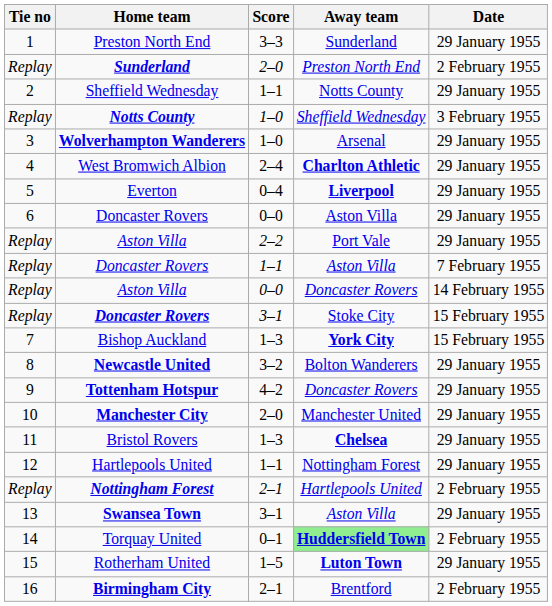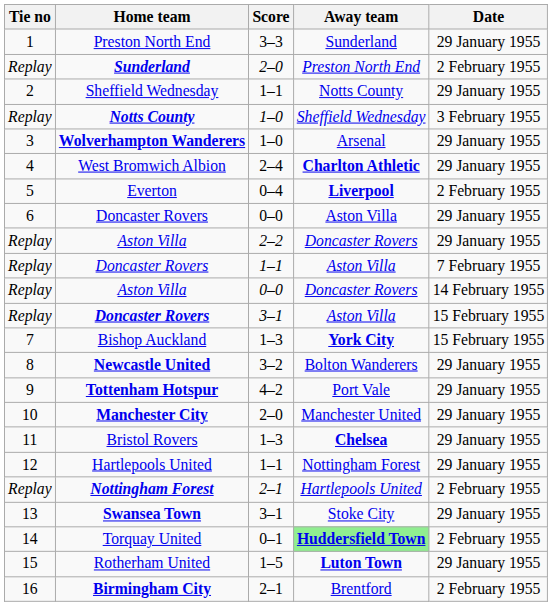 <table class="wikitable" style="text-align: center">
 <tr>
 <th>Tie no</th>
 <th>Home team</th>
 <th>Score</th>
 <th>Away team</th>
 <th>Date</th>
 </tr>
 <tr>
 <td>1</td>
 <td><a href='#'>Preston North End</a></td>
 <td>3–3</td>
 <td><a href='#'>Sunderland</a></td>
 <td>29 January 1955</td>
 </tr>
 <tr>
 <td><em>Replay</em></td>
 <td><strong><em><a href='#'>Sunderland</a></em></strong></td>
 <td><em>2–0</em></td>
 <td><em><a href='#'>Preston North End</a></em></td>
 <td>2 February 1955</td>
 </tr>
 <tr>
 <td>2</td>
 <td><a href='#'>Sheffield Wednesday</a></td>
 <td>1–1</td>
 <td><a href='#'>Notts County</a></td>
 <td>29 January 1955</td>
 </tr>
 <tr>
 <td><em>Replay</em></td>
 <td><strong><em><a href='#'>Notts County</a></em></strong></td>
 <td><em>1–0</em></td>
 <td><em><a href='#'>Sheffield Wednesday</a></em></td>
 <td>3 February 1955</td>
 </tr>
 <tr>
 <td>3</td>
 <td><strong><a href='#'>Wolverhampton Wanderers</a></strong></td>
 <td>1–0</td>
 <td><a href='#'>Arsenal</a></td>
 <td>29 January 1955</td>
 </tr>
 <tr>
 <td>4</td>
 <td><a href='#'>West Bromwich Albion</a></td>
 <td>2–4</td>
 <td><strong><a href='#'>Charlton Athletic</a></strong></td>
 <td>29 January 1955</td>
 </tr>
 <tr>
 <td>5</td>
 <td><a href='#'>Everton</a></td>
 <td>0–4</td>
 <td><strong><a href='#'>Liverpool</a></strong></td>
-<td>29 January 1955</td>
+<td>2 February 1955</td>
 </tr>
 <tr>
 <td>6</td>
 <td><a href='#'>Doncaster Rovers</a></td>
 <td>0–0</td>
 <td><a href='#'>Aston Villa</a></td>
 <td>29 January 1955</td>
 </tr>
 <tr>
 <td><em>Replay</em></td>
 <td><em><a href='#'>Aston Villa</a></em></td>
 <td><em>2–2</em></td>
-<td><a href='#'>Port Vale</a></td>
+<td><em><a href='#'>Doncaster Rovers</a></em></td>
 <td>29 January 1955</td>
 </tr>
 <tr>
 <td><em>Replay</em></td>
 <td><em><a href='#'>Doncaster Rovers</a></em></td>
 <td><em>1–1</em></td>
 <td><em><a href='#'>Aston Villa</a></em></td>
 <td>7 February 1955</td>
 </tr>
 <tr>
 <td><em>Replay</em></td>
 <td><em><a href='#'>Aston Villa</a></em></td>
 <td><em>0–0</em></td>
 <td><em><a href='#'>Doncaster Rovers</a></em></td>
 <td>14 February 1955</td>
 </tr>
 <tr>
 <td><em>Replay</em></td>
 <td><strong><em><a href='#'>Doncaster Rovers</a></em></strong></td>
 <td><em>3–1</em></td>
-<td><a href='#'>Stoke City</a></td>
+<td><em><a href='#'>Aston Villa</a></em></td>
 <td>15 February 1955</td>
 </tr>
 <tr>
 <td>7</td>
 <td><a href='#'>Bishop Auckland</a></td>
 <td>1–3</td>
 <td><strong><a href='#'>York City</a></strong></td>
 <td>15 February 1955</td>
 </tr>
 <tr>
 <td>8</td>
 <td><strong><a href='#'>Newcastle United</a></strong></td>
 <td>3–2</td>
 <td><a href='#'>Bolton Wanderers</a></td>
 <td>29 January 1955</td>
 </tr>
 <tr>
 <td>9</td>
 <td><strong><a href='#'>Tottenham Hotspur</a></strong></td>
 <td>4–2</td>
-<td><em><a href='#'>Doncaster Rovers</a></em></td>
+<td><a href='#'>Port Vale</a></td>
 <td>29 January 1955</td>
 </tr>
 <tr>
 <td>10</td>
 <td><strong><a href='#'>Manchester City</a></strong></td>
 <td>2–0</td>
 <td><a href='#'>Manchester United</a></td>
 <td>29 January 1955</td>
 </tr>
 <tr>
 <td>11</td>
 <td><a href='#'>Bristol Rovers</a></td>
 <td>1–3</td>
 <td><strong><a href='#'>Chelsea</a></strong></td>
 <td>29 January 1955</td>
 </tr>
 <tr>
 <td>12</td>
 <td><a href='#'>Hartlepools United</a></td>
 <td>1–1</td>
 <td><a href='#'>Nottingham Forest</a></td>
 <td>29 January 1955</td>
 </tr>
 <tr>
 <td><em>Replay</em></td>
 <td><strong><em><a href='#'>Nottingham Forest</a></em></strong></td>
 <td><em>2–1</em></td>
 <td><em><a href='#'>Hartlepools United</a></em></td>
 <td>2 February 1955</td>
 </tr>
 <tr>
 <td>13</td>
 <td><strong><a href='#'>Swansea Town</a></strong></td>
 <td>3–1</td>
-<td><em><a href='#'>Aston Villa</a></em></td>
+<td><a href='#'>Stoke City</a></td>
 <td>29 January 1955</td>
 </tr>
 <tr>
 <td>14</td>
 <td><a href='#'>Torquay United</a></td>
 <td>0–1</td>
 <td style="background: lightgreen;"><strong><a href='#'>Huddersfield Town</a></strong></td>
 <td>2 February 1955</td>
 </tr>
 <tr>
 <td>15</td>
 <td><a href='#'>Rotherham United</a></td>
 <td>1–5</td>
 <td><strong><a href='#'>Luton Town</a></strong></td>
 <td>29 January 1955</td>
 </tr>
 <tr>
 <td>16</td>
 <td><strong><a href='#'>Birmingham City</a></strong></td>
 <td>2–1</td>
 <td><a href='#'>Brentford</a></td>
 <td>2 February 1955</td>
 </tr>
 </table>
